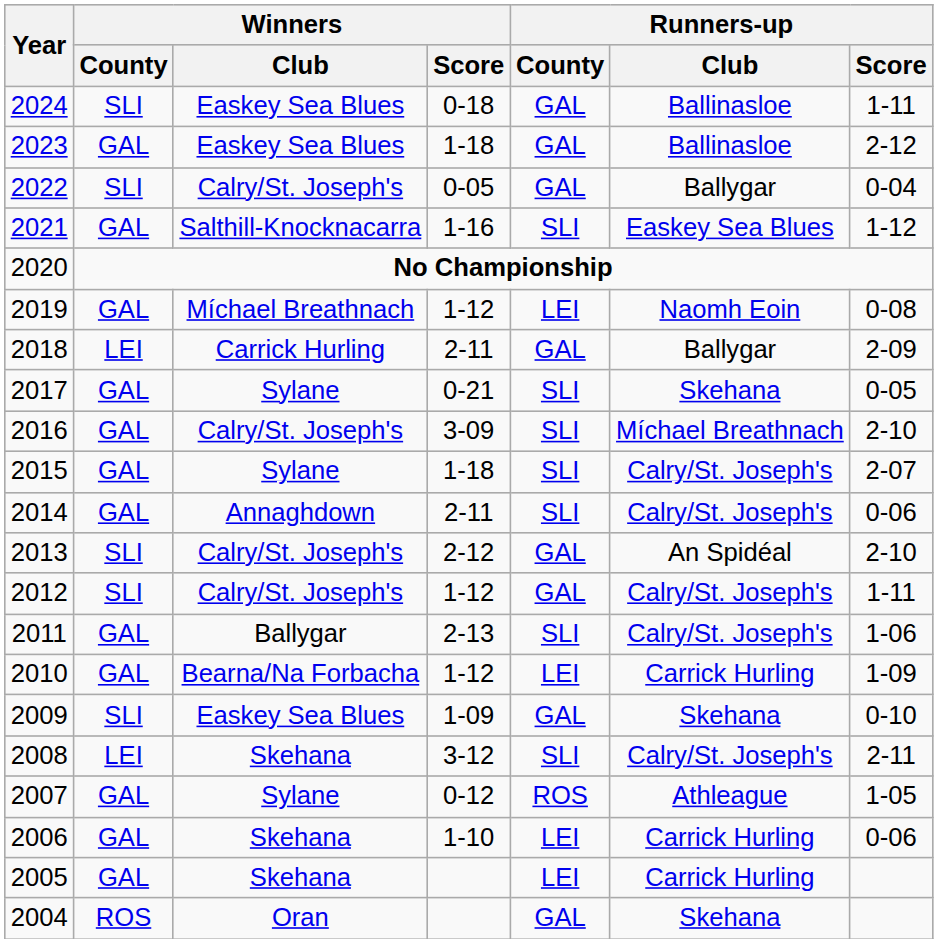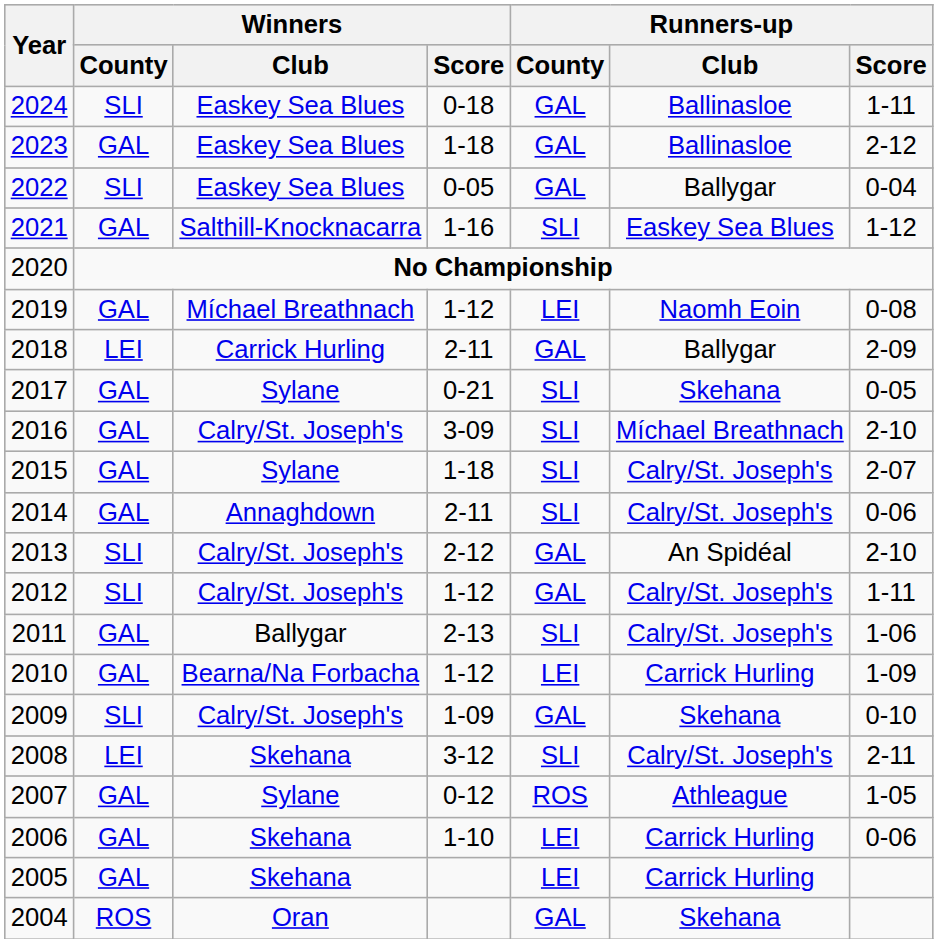 <table class="wikitable sortable" style="text-align:center;">
 <tr>
 <th rowspan="2">Year</th>
 <th colspan="3">Winners</th>
 <th colspan="3">Runners-up</th>
 </tr>
 <tr>
 <th>County</th>
 <th>Club</th>
 <th>Score</th>
 <th>County</th>
 <th>Club</th>
 <th>Score</th>
 </tr>
 <tr>
 <td><a href='#'>2024</a></td>
 <td> <a href='#'>SLI</a></td>
 <td><a href='#'>Easkey Sea Blues</a></td>
 <td>0-18</td>
 <td> <a href='#'>GAL</a></td>
 <td><a href='#'>Ballinasloe</a></td>
 <td>1-11</td>
 </tr>
 <tr>
 <td><a href='#'>2023</a></td>
 <td> <a href='#'>GAL</a></td>
 <td><a href='#'>Easkey Sea Blues</a></td>
 <td>1-18</td>
 <td> <a href='#'>GAL</a></td>
 <td><a href='#'>Ballinasloe</a></td>
 <td>2-12</td>
 </tr>
 <tr>
 <td><a href='#'>2022</a></td>
 <td> <a href='#'>SLI</a></td>
-<td><a href='#'>Calry/St. Joseph's</a></td>
+<td><a href='#'>Easkey Sea Blues</a></td>
 <td>0-05</td>
 <td> <a href='#'>GAL</a></td>
 <td>Ballygar</td>
 <td>0-04</td>
 </tr>
 <tr>
 <td><a href='#'>2021</a></td>
 <td> <a href='#'>GAL</a></td>
 <td><a href='#'>Salthill-Knocknacarra</a></td>
 <td>1-16</td>
 <td> <a href='#'>SLI</a></td>
 <td><a href='#'>Easkey Sea Blues</a></td>
 <td>1-12</td>
 </tr>
 <tr>
 <td>2020</td>
 <td colspan="6"><strong>No Championship</strong></td>
 </tr>
 <tr>
 <td>2019</td>
 <td> <a href='#'>GAL</a></td>
 <td><a href='#'>Míchael Breathnach</a></td>
 <td>1-12</td>
 <td> <a href='#'>LEI</a></td>
 <td><a href='#'>Naomh Eoin</a></td>
 <td>0-08</td>
 </tr>
 <tr>
 <td>2018</td>
 <td> <a href='#'>LEI</a></td>
 <td><a href='#'>Carrick Hurling</a></td>
 <td>2-11</td>
 <td> <a href='#'>GAL</a></td>
 <td>Ballygar</td>
 <td>2-09</td>
 </tr>
 <tr>
 <td>2017</td>
 <td> <a href='#'>GAL</a></td>
 <td><a href='#'>Sylane</a></td>
 <td>0-21</td>
 <td> <a href='#'>SLI</a></td>
 <td><a href='#'>Skehana</a></td>
 <td>0-05</td>
 </tr>
 <tr>
 <td>2016</td>
 <td> <a href='#'>GAL</a></td>
 <td><a href='#'>Calry/St. Joseph's</a></td>
 <td>3-09</td>
 <td> <a href='#'>SLI</a></td>
 <td><a href='#'>Míchael Breathnach</a></td>
 <td>2-10</td>
 </tr>
 <tr>
 <td>2015</td>
 <td> <a href='#'>GAL</a></td>
 <td><a href='#'>Sylane</a></td>
 <td>1-18</td>
 <td> <a href='#'>SLI</a></td>
 <td><a href='#'>Calry/St. Joseph's</a></td>
 <td>2-07</td>
 </tr>
 <tr>
 <td>2014</td>
 <td> <a href='#'>GAL</a></td>
 <td><a href='#'>Annaghdown</a></td>
 <td>2-11</td>
 <td> <a href='#'>SLI</a></td>
 <td><a href='#'>Calry/St. Joseph's</a></td>
 <td>0-06</td>
 </tr>
 <tr>
 <td>2013</td>
 <td> <a href='#'>SLI</a></td>
 <td><a href='#'>Calry/St. Joseph's</a></td>
 <td>2-12</td>
 <td> <a href='#'>GAL</a></td>
 <td>An Spidéal</td>
 <td>2-10</td>
 </tr>
 <tr>
 <td>2012</td>
 <td> <a href='#'>SLI</a></td>
 <td><a href='#'>Calry/St. Joseph's</a></td>
 <td>1-12</td>
 <td> <a href='#'>GAL</a></td>
 <td><a href='#'>Calry/St. Joseph's</a></td>
 <td>1-11</td>
 </tr>
 <tr>
 <td>2011</td>
 <td> <a href='#'>GAL</a></td>
 <td>Ballygar</td>
 <td>2-13</td>
 <td> <a href='#'>SLI</a></td>
 <td><a href='#'>Calry/St. Joseph's</a></td>
 <td>1-06</td>
 </tr>
 <tr>
 <td>2010</td>
 <td> <a href='#'>GAL</a></td>
 <td><a href='#'>Bearna/Na Forbacha</a></td>
 <td>1-12</td>
 <td> <a href='#'>LEI</a></td>
 <td><a href='#'>Carrick Hurling</a></td>
 <td>1-09</td>
 </tr>
 <tr>
 <td>2009</td>
 <td> <a href='#'>SLI</a></td>
-<td><a href='#'>Easkey Sea Blues</a></td>
+<td><a href='#'>Calry/St. Joseph's</a></td>
 <td>1-09</td>
 <td> <a href='#'>GAL</a></td>
 <td><a href='#'>Skehana</a></td>
 <td>0-10</td>
 </tr>
 <tr>
 <td>2008</td>
 <td> <a href='#'>LEI</a></td>
 <td><a href='#'>Skehana</a></td>
 <td>3-12</td>
 <td> <a href='#'>SLI</a></td>
 <td><a href='#'>Calry/St. Joseph's</a></td>
 <td>2-11</td>
 </tr>
 <tr>
 <td>2007</td>
 <td> <a href='#'>GAL</a></td>
 <td><a href='#'>Sylane</a></td>
 <td>0-12</td>
 <td> <a href='#'>ROS</a></td>
 <td><a href='#'>Athleague</a></td>
 <td>1-05</td>
 </tr>
 <tr>
 <td>2006</td>
 <td> <a href='#'>GAL</a></td>
 <td><a href='#'>Skehana</a></td>
 <td>1-10</td>
 <td> <a href='#'>LEI</a></td>
 <td><a href='#'>Carrick Hurling</a></td>
 <td>0-06</td>
 </tr>
 <tr>
 <td>2005</td>
 <td> <a href='#'>GAL</a></td>
 <td><a href='#'>Skehana</a></td>
 <td></td>
 <td> <a href='#'>LEI</a></td>
 <td><a href='#'>Carrick Hurling</a></td>
 <td></td>
 </tr>
 <tr>
 <td>2004</td>
 <td> <a href='#'>ROS</a></td>
 <td><a href='#'>Oran</a></td>
 <td></td>
 <td> <a href='#'>GAL</a></td>
 <td><a href='#'>Skehana</a></td>
 <td></td>
 </tr>
 </table>
